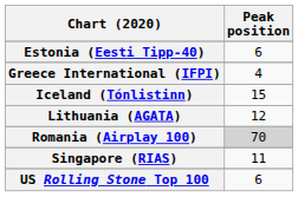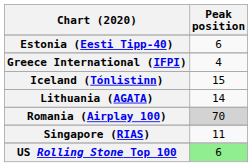 <table class="wikitable sortable plainrowheaders" style="text-align:center">
 <tr>
 <th scope="col">Chart (2020)</th>
 <th scope="col">Peak<br>position</th>
 </tr>
 <tr>
 </tr>
 <tr>
 </tr>
 <tr>
 </tr>
 <tr>
 </tr>
 <tr>
 </tr>
 <tr>
 </tr>
 <tr>
 </tr>
 <tr>
 </tr>
 <tr>
 <th scope="row">Estonia (<a href='#'>Eesti Tipp-40</a>)</th>
 <td>6</td>
 </tr>
 <tr>
 </tr>
 <tr>
 </tr>
 <tr>
 </tr>
 <tr>
 </tr>
 <tr>
 <th scope="row">Greece International (<a href='#'>IFPI</a>)</th>
 <td>4</td>
 </tr>
 <tr>
 </tr>
 <tr>
 <th scope="row">Iceland (<a href='#'>Tónlistinn</a>)</th>
 <td>15</td>
 </tr>
 <tr>
 </tr>
 <tr>
 </tr>
 <tr>
 <th scope="row">Lithuania (<a href='#'>AGATA</a>)</th>
-<td>12</td>
+<td>14</td>
 </tr>
 <tr>
 </tr>
 <tr>
 </tr>
 <tr>
 </tr>
 <tr>
 </tr>
 <tr>
 <th scope="row">Romania (<a href='#'>Airplay 100</a>)</th>
 <td style="background: lightgrey;">70</td>
 </tr>
 <tr>
 </tr>
 <tr>
 <th scope="row">Singapore (<a href='#'>RIAS</a>)</th>
 <td>11</td>
 </tr>
 <tr>
 </tr>
 <tr>
 </tr>
 <tr>
 </tr>
 <tr>
 </tr>
 <tr>
 </tr>
 <tr>
 </tr>
 <tr>
 </tr>
 <tr>
 </tr>
 <tr>
 </tr>
 <tr>
 <th scope="row">US <a href='#'><em>Rolling Stone</em> Top 100</a></th>
-<td>6</td>
+<td style="background: lightgreen;">6</td>
 </tr>
 </table>
